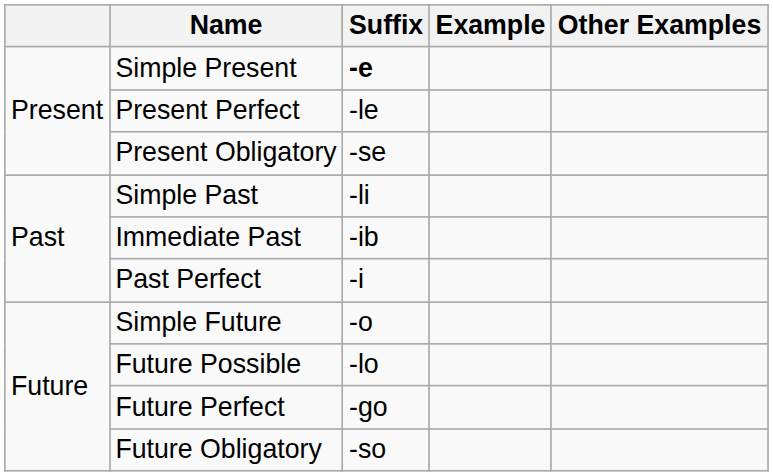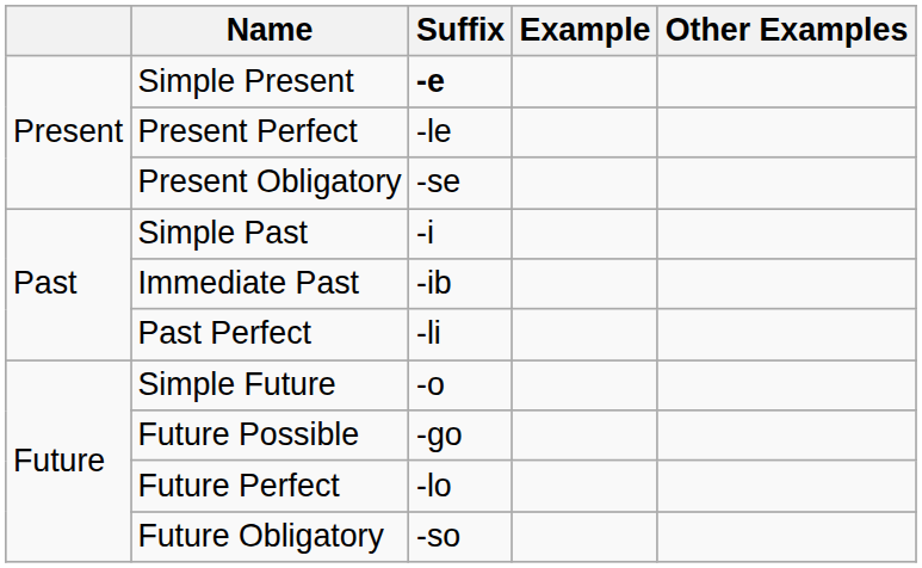 <table class="wikitable">
 <tr>
 <th></th>
 <th>Name</th>
 <th>Suffix</th>
 <th>Example</th>
 <th>Other Examples</th>
 </tr>
 <tr>
 <td rowspan="3">Present</td>
 <td>Simple Present</td>
 <td><strong>-e</strong></td>
 <td></td>
 <td></td>
 </tr>
 <tr>
 <td>Present Perfect</td>
 <td>-le</td>
 <td></td>
 <td></td>
 </tr>
 <tr>
 <td>Present Obligatory</td>
 <td>-se</td>
 <td></td>
 <td></td>
 </tr>
 <tr>
 <td rowspan="3">Past</td>
 <td>Simple Past</td>
-<td>-li</td>
+<td>-i</td>
 <td></td>
 <td> </td>
 </tr>
 <tr>
 <td>Immediate Past</td>
 <td>-ib</td>
 <td></td>
 <td></td>
 </tr>
 <tr>
 <td>Past Perfect</td>
-<td>-i</td>
+<td>-li</td>
 <td></td>
 <td></td>
 </tr>
 <tr>
 <td rowspan="4">Future</td>
 <td>Simple Future</td>
 <td>-o</td>
 <td></td>
 <td></td>
 </tr>
 <tr>
 <td>Future Possible</td>
-<td>-lo</td>
+<td>-go</td>
 <td></td>
 <td></td>
 </tr>
 <tr>
 <td>Future Perfect</td>
-<td>-go</td>
+<td>-lo</td>
 <td></td>
 <td></td>
 </tr>
 <tr>
 <td>Future Obligatory</td>
 <td>-so</td>
 <td></td>
 <td></td>
 </tr>
 </table>
